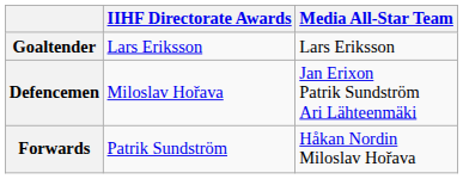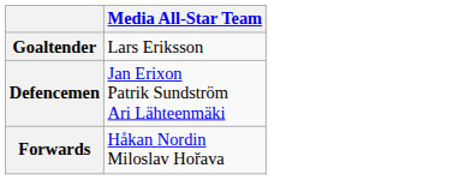 <table class="wikitable">
 <tr>
 <th></th>
-<th><a href='#'>IIHF Directorate Awards</a></th>
 <th><a href='#'>Media All-Star Team</a></th>
 </tr>
 <tr>
 <th>Goaltender</th>
-<td> <a href='#'>Lars Eriksson</a></td>
 <td> Lars Eriksson</td>
 </tr>
 <tr>
 <th>Defencemen</th>
-<td> <a href='#'>Miloslav Hořava</a></td>
 <td> <a href='#'>Jan Erixon</a><br> Patrik Sundström<br> <a href='#'>Ari Lähteenmäki</a></td>
 </tr>
 <tr>
 <th>Forwards</th>
-<td> <a href='#'>Patrik Sundström</a></td>
 <td> <a href='#'>Håkan Nordin</a><br> Miloslav Hořava</td>
 </tr>
 </table>
